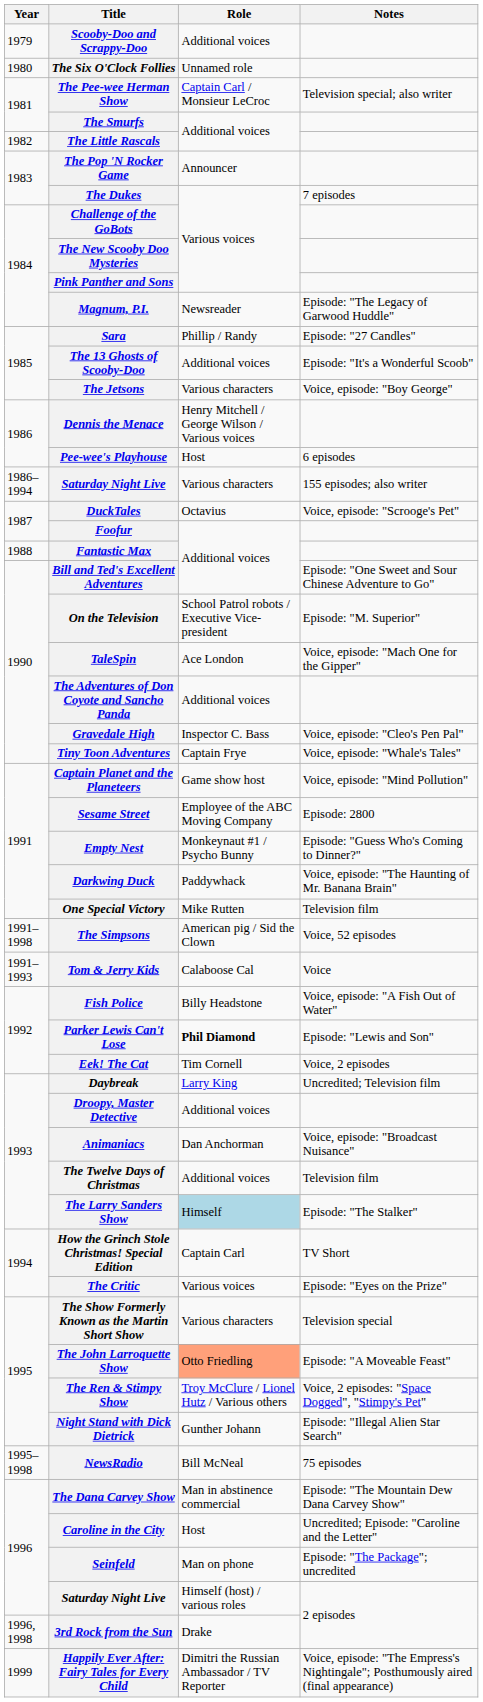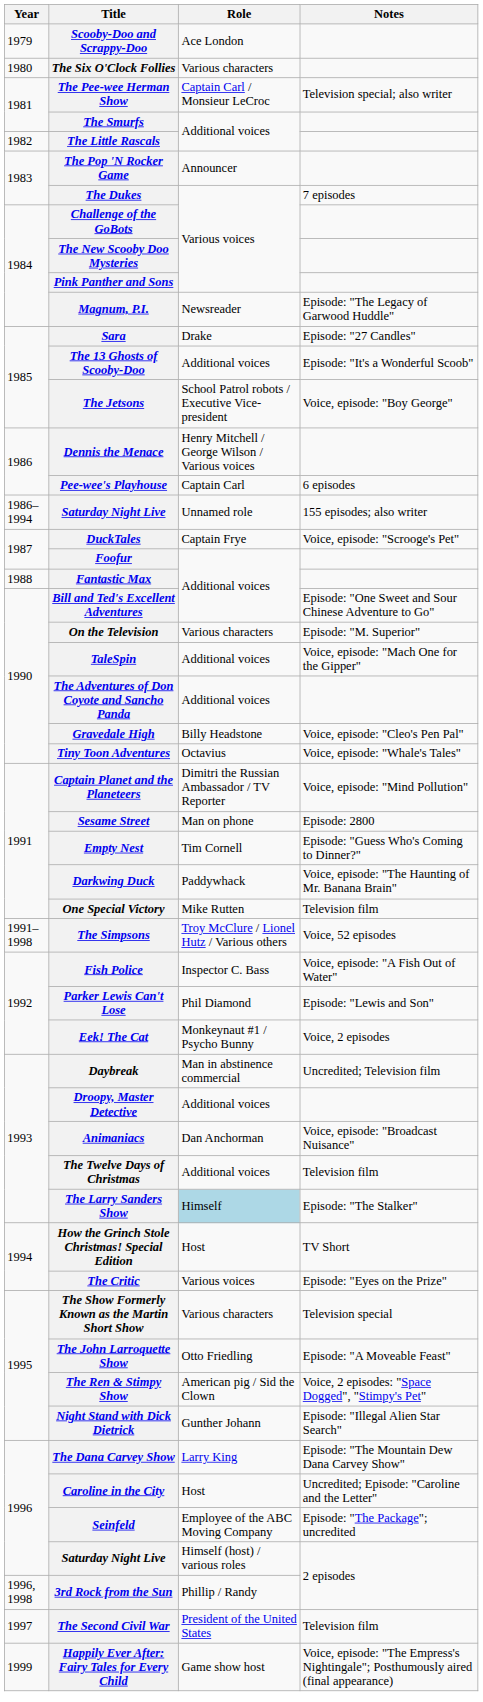 <table class="wikitable sortable plainrowheaders">
 <tr>
 <th scope="col">Year</th>
 <th scope="col">Title</th>
 <th scope="col">Role</th>
 <th scope="col" class="unsortable">Notes</th>
 </tr>
 <tr>
 <td>1979</td>
 <th scope="row"><em><a href='#'>Scooby-Doo and Scrappy-Doo</a></em></th>
-<td>Additional voices</td>
+<td>Ace London</td>
 <td></td>
 </tr>
 <tr>
 <td>1980</td>
 <th scope="row" data-sort-value="Six O'Clock Follies, The"><em>The Six O'Clock Follies</em></th>
-<td>Unnamed role</td>
+<td>Various characters</td>
 <td></td>
 </tr>
 <tr>
 <td rowspan="2">1981</td>
 <th scope="row" data-sort-value="Pee-wee Herman Show, The"><em><a href='#'>The Pee-wee Herman Show</a></em></th>
 <td><a href='#'>Captain Carl</a> / Monsieur LeCroc</td>
 <td>Television special; also writer</td>
 </tr>
 <tr>
 <th scope="row" data-sort-value="Smurfs, The"><em><a href='#'>The Smurfs</a></em></th>
 <td rowspan="2">Additional voices</td>
 <td></td>
 </tr>
 <tr>
 <td>1982</td>
 <th scope="row" data-sort-value="Little Rascals, The"><em><a href='#'>The Little Rascals</a></em></th>
 <td></td>
 </tr>
 <tr>
 <td rowspan="2">1983</td>
 <th scope="row" data-sort-value="Pop 'N Rocker Game, The"><em><a href='#'>The Pop 'N Rocker Game</a></em></th>
 <td>Announcer</td>
 <td></td>
 </tr>
 <tr>
 <th scope="row" data-sort-value="Dukes, The"><em><a href='#'>The Dukes</a></em></th>
 <td rowspan="4">Various voices</td>
 <td>7 episodes</td>
 </tr>
 <tr>
 <td rowspan="4">1984</td>
 <th scope="row"><em><a href='#'>Challenge of the GoBots</a></em></th>
 <td></td>
 </tr>
 <tr>
 <th scope="row" data-sort-value="New Scooby Doo Mysteries, The"><em><a href='#'>The New Scooby Doo Mysteries</a></em></th>
 <td></td>
 </tr>
 <tr>
 <th scope="row"><em><a href='#'>Pink Panther and Sons</a></em></th>
 <td></td>
 </tr>
 <tr>
 <th scope="row"><em><a href='#'>Magnum, P.I.</a></em></th>
 <td>Newsreader</td>
 <td>Episode: "The Legacy of Garwood Huddle"</td>
 </tr>
 <tr>
 <td rowspan="3">1985</td>
 <th scope="row"><em><a href='#'>Sara</a></em></th>
-<td>Phillip / Randy</td>
+<td>Drake</td>
 <td>Episode: "27 Candles"</td>
 </tr>
 <tr>
 <th scope="row"  data-sort-value="13 Ghosts of Scooby-Doo, The"><em><a href='#'>The 13 Ghosts of Scooby-Doo</a></em></th>
 <td>Additional voices</td>
 <td>Episode: "It's a Wonderful Scoob"</td>
 </tr>
 <tr>
 <th scope="row"  data-sort-value="Jetsons, The"><em><a href='#'>The Jetsons</a></em></th>
-<td>Various characters</td>
+<td>School Patrol robots / Executive Vice-president</td>
 <td>Voice, episode: "Boy George"</td>
 </tr>
 <tr>
 <td rowspan="2">1986</td>
 <th scope="row"><em><a href='#'>Dennis the Menace</a></em></th>
 <td>Henry Mitchell / George Wilson / Various voices</td>
 <td></td>
 </tr>
 <tr>
 <th scope="row"><em><a href='#'>Pee-wee's Playhouse</a></em></th>
-<td>Host</td>
+<td>Captain Carl</td>
 <td>6 episodes</td>
 </tr>
 <tr>
 <td>1986–1994</td>
 <th scope="row"><em><a href='#'>Saturday Night Live</a></em></th>
-<td>Various characters</td>
+<td>Unnamed role</td>
 <td>155 episodes; also writer</td>
 </tr>
 <tr>
 <td rowspan="2">1987</td>
 <th scope="row"><em><a href='#'>DuckTales</a></em></th>
-<td>Octavius</td>
+<td>Captain Frye</td>
 <td>Voice, episode: "Scrooge's Pet"</td>
 </tr>
 <tr>
 <th scope="row"><em><a href='#'>Foofur</a></em></th>
 <td rowspan="3">Additional voices</td>
 <td></td>
 </tr>
 <tr>
 <td>1988</td>
 <th scope="row"><em><a href='#'>Fantastic Max</a></em></th>
 <td></td>
 </tr>
 <tr>
 <td rowspan="6">1990</td>
 <th scope="row"><em><a href='#'>Bill and Ted's Excellent Adventures</a></em></th>
 <td>Episode: "One Sweet and Sour Chinese Adventure to Go"</td>
 </tr>
 <tr>
 <th scope="row"><em>On the Television</em></th>
-<td>School Patrol robots / Executive Vice-president</td>
+<td>Various characters</td>
 <td>Episode: "M. Superior"</td>
 </tr>
 <tr>
 <th scope="row"><em><a href='#'>TaleSpin</a></em></th>
-<td>Ace London</td>
+<td>Additional voices</td>
 <td>Voice, episode: "Mach One for the Gipper"</td>
 </tr>
 <tr>
 <th scope="row" data-sort-value="Adventures of Don Coyote and Sancho Panda, The"><em><a href='#'>The Adventures of Don Coyote and Sancho Panda</a></em></th>
 <td>Additional voices</td>
 <td></td>
 </tr>
 <tr>
 <th scope="row"><em><a href='#'>Gravedale High</a></em></th>
-<td>Inspector C. Bass</td>
+<td>Billy Headstone</td>
 <td>Voice, episode: "Cleo's Pen Pal"</td>
 </tr>
 <tr>
 <th scope="row"><em><a href='#'>Tiny Toon Adventures</a></em></th>
-<td>Captain Frye</td>
+<td>Octavius</td>
 <td>Voice, episode: "Whale's Tales"</td>
 </tr>
 <tr>
 <td rowspan="5">1991</td>
 <th scope="row"><em><a href='#'>Captain Planet and the Planeteers</a></em></th>
-<td>Game show host</td>
+<td>Dimitri the Russian Ambassador / TV Reporter</td>
 <td>Voice, episode: "Mind Pollution"</td>
 </tr>
 <tr>
 <th scope="row"><em><a href='#'>Sesame Street</a></em></th>
-<td>Employee of the ABC Moving Company</td>
+<td>Man on phone</td>
 <td>Episode: 2800</td>
 </tr>
 <tr>
 <th scope="row"><em><a href='#'>Empty Nest</a></em></th>
-<td>Monkeynaut #1 / Psycho Bunny</td>
+<td>Tim Cornell</td>
 <td>Episode: "Guess Who's Coming to Dinner?"</td>
 </tr>
 <tr>
 <th scope="row"><em><a href='#'>Darkwing Duck</a></em></th>
 <td>Paddywhack</td>
 <td>Voice, episode: "The Haunting of Mr. Banana Brain"</td>
 </tr>
 <tr>
 <th scope="row"><em>One Special Victory</em></th>
 <td>Mike Rutten</td>
 <td>Television film</td>
 </tr>
 <tr>
 <td>1991–1998</td>
 <th scope="row" data-sort-value="Simpsons, The"><em><a href='#'>The Simpsons</a></em></th>
-<td>American pig / Sid the Clown</td>
+<td><a href='#'>Troy McClure</a> / <a href='#'>Lionel Hutz</a> / Various others</td>
 <td>Voice, 52 episodes</td>
-</tr>
-<tr>
-<td>1991–1993</td>
-<th scope="row"><em><a href='#'>Tom & Jerry Kids</a></em></th>
-<td>Calaboose Cal</td>
-<td>Voice</td>
 </tr>
 <tr>
 <td rowspan="3">1992</td>
 <th scope="row"><em><a href='#'>Fish Police</a></em></th>
-<td>Billy Headstone</td>
+<td>Inspector C. Bass</td>
 <td>Voice, episode: "A Fish Out of Water"</td>
 </tr>
 <tr>
 <th scope="row"><em><a href='#'>Parker Lewis Can't Lose</a></em></th>
-<td><strong>Phil Diamond</strong></td>
+<td>Phil Diamond</td>
 <td>Episode: "Lewis and Son"</td>
 </tr>
 <tr>
 <th scope="row"><em><a href='#'>Eek! The Cat</a></em></th>
-<td>Tim Cornell</td>
+<td>Monkeynaut #1 / Psycho Bunny</td>
 <td>Voice, 2 episodes</td>
 </tr>
 <tr>
 <td rowspan="5">1993</td>
 <th scope="row"><em>Daybreak</em></th>
-<td><a href='#'>Larry King</a></td>
+<td>Man in abstinence commercial</td>
 <td>Uncredited; Television film</td>
 </tr>
 <tr>
 <th scope="row"><em><a href='#'>Droopy, Master Detective</a></em></th>
 <td>Additional voices</td>
 <td></td>
 </tr>
 <tr>
 <th scope="row"><em><a href='#'>Animaniacs</a></em></th>
 <td>Dan Anchorman</td>
 <td>Voice, episode: "Broadcast Nuisance"</td>
 </tr>
 <tr>
 <th scope="row"  data-sort-value="Twelve Days of Christmas, The"><em>The Twelve Days of Christmas</em></th>
 <td>Additional voices</td>
 <td>Television film</td>
 </tr>
 <tr>
 <th scope="row"  data-sort-value="Larry Sanders Show, The"><em><a href='#'>The Larry Sanders Show</a></em></th>
 <td style="background: lightblue;">Himself</td>
 <td>Episode: "The Stalker"</td>
 </tr>
 <tr>
 <td rowspan="2">1994</td>
 <th scope="row"><em>How the Grinch Stole Christmas! Special Edition</em></th>
-<td>Captain Carl</td>
+<td>Host</td>
 <td>TV Short</td>
 </tr>
 <tr>
 <th scope="row"  data-sort-value="Critic, The"><em><a href='#'>The Critic</a></em></th>
 <td>Various voices</td>
 <td>Episode: "Eyes on the Prize"</td>
 </tr>
 <tr>
 <td rowspan="4">1995</td>
 <th scope="row" data-sort-value="Show Formerly Known as the Martin Short Show, The"><em>The Show Formerly Known as the Martin Short Show</em></th>
 <td>Various characters</td>
 <td>Television special</td>
 </tr>
 <tr>
 <th scope="row"  data-sort-value="John Larroquette Show, The"><em><a href='#'>The John Larroquette Show</a></em></th>
-<td style="background: lightsalmon;">Otto Friedling</td>
+<td>Otto Friedling</td>
 <td>Episode: "A Moveable Feast"</td>
 </tr>
 <tr>
 <th scope="row" data-sort-value="Ren & Stimpy Show, The"><em><a href='#'>The Ren & Stimpy Show</a></em></th>
-<td><a href='#'>Troy McClure</a> / <a href='#'>Lionel Hutz</a> / Various others</td>
+<td>American pig / Sid the Clown</td>
 <td>Voice, 2 episodes: "<a href='#'>Space Dogged</a>", "<a href='#'>Stimpy's Pet</a>"</td>
 </tr>
 <tr>
 <th scope="row"><em><a href='#'>Night Stand with Dick Dietrick</a></em></th>
 <td>Gunther Johann</td>
 <td>Episode: "Illegal Alien Star Search"</td>
 </tr>
 <tr>
-<td>1995–1998</td>
-<th scope="row"><em><a href='#'>NewsRadio</a></em></th>
-<td>Bill McNeal</td>
-<td>75 episodes</td>
-</tr>
-<tr>
 <td rowspan="4">1996</td>
 <th scope="row"  data-sort-value="Dana Carvey Show, The"><em><a href='#'>The Dana Carvey Show</a></em></th>
-<td>Man in abstinence commercial</td>
+<td><a href='#'>Larry King</a></td>
 <td>Episode: "The Mountain Dew Dana Carvey Show"</td>
 </tr>
 <tr>
 <th scope="row"><em><a href='#'>Caroline in the City</a></em></th>
 <td>Host</td>
 <td>Uncredited; Episode: "Caroline and the Letter"</td>
 </tr>
 <tr>
 <th scope="row"><em><a href='#'>Seinfeld</a></em></th>
-<td>Man on phone</td>
+<td>Employee of the ABC Moving Company</td>
 <td>Episode: "<a href='#'>The Package</a>"; uncredited</td>
 </tr>
 <tr>
 <th scope="row"><em>Saturday Night Live</em></th>
 <td>Himself (host) / various roles</td>
 <td rowspan="2">2 episodes</td>
 </tr>
 <tr>
 <td>1996, 1998</td>
 <th scope="row"><em><a href='#'>3rd Rock from the Sun</a></em></th>
-<td>Drake</td>
+<td>Phillip / Randy</td>
+</tr>
+<tr>
+<td>1997</td>
+<th scope="row" data-sort-value="Second Civil War, The"><em><a href='#'>The Second Civil War</a></em></th>
+<td><a href='#'>President of the United States</a></td>
+<td>Television film</td>
 </tr>
 <tr>
 <td>1999</td>
 <th scope="row"><em><a href='#'>Happily Ever After: Fairy Tales for Every Child</a></em></th>
-<td>Dimitri the Russian Ambassador / TV Reporter</td>
+<td>Game show host</td>
 <td>Voice, episode: "The Empress's Nightingale"; Posthumously aired (final appearance)</td>
 </tr>
 </table>
